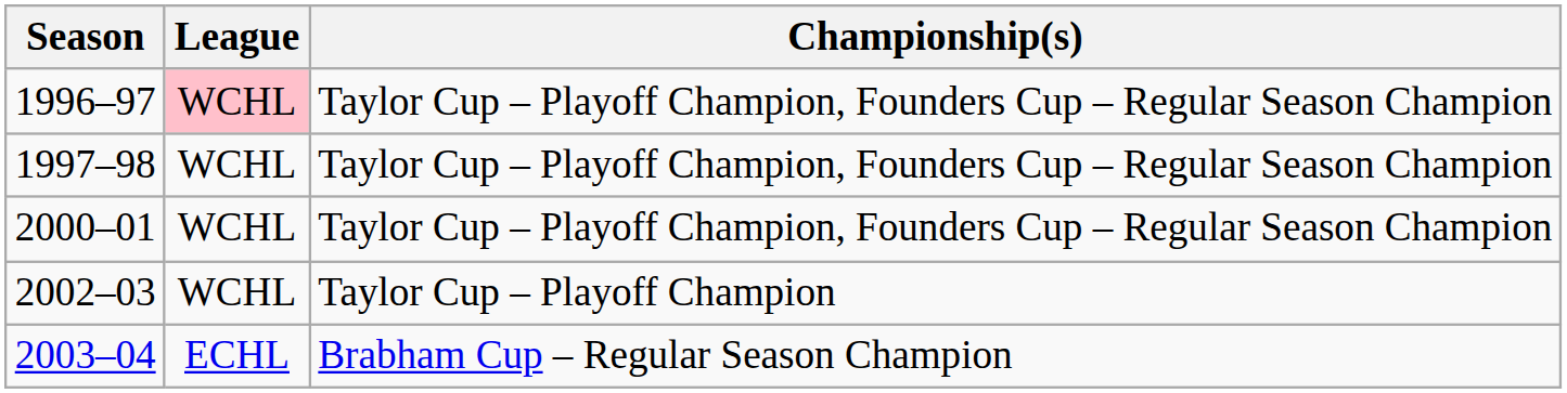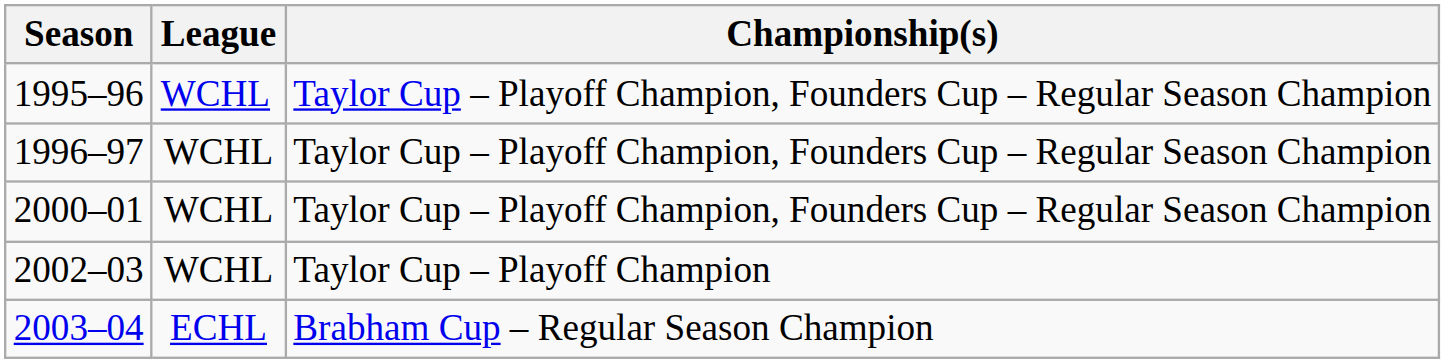 <table class="wikitable" style="text-align:left;">
 <tr>
 <th>Season</th>
 <th>League</th>
 <th>Championship(s)</th>
 </tr>
 <tr>
-<td>1996–97</td>
-<td style="background: pink; text-align:center;">WCHL</td>
-<td>Taylor Cup – Playoff Champion, Founders Cup – Regular Season Champion</td>
+<td>1995–96</td>
+<td style="text-align:left;"><a href='#'>WCHL</a></td>
+<td><a href='#'>Taylor Cup</a> – Playoff Champion, Founders Cup – Regular Season Champion</td>
 </tr>
 <tr>
-<td>1997–98</td>
+<td>1996–97</td>
 <td style="text-align:center;">WCHL</td>
 <td>Taylor Cup – Playoff Champion, Founders Cup – Regular Season Champion</td>
 </tr>
 <tr>
 <td>2000–01</td>
 <td style="text-align:center;">WCHL</td>
 <td>Taylor Cup – Playoff Champion, Founders Cup – Regular Season Champion</td>
 </tr>
 <tr>
 <td>2002–03</td>
 <td style="text-align:center;">WCHL</td>
 <td>Taylor Cup – Playoff Champion</td>
 </tr>
 <tr>
 <td><a href='#'>2003–04</a></td>
 <td style="text-align:center;"><a href='#'>ECHL</a></td>
 <td><a href='#'>Brabham Cup</a> – Regular Season Champion</td>
 </tr>
 </table>
